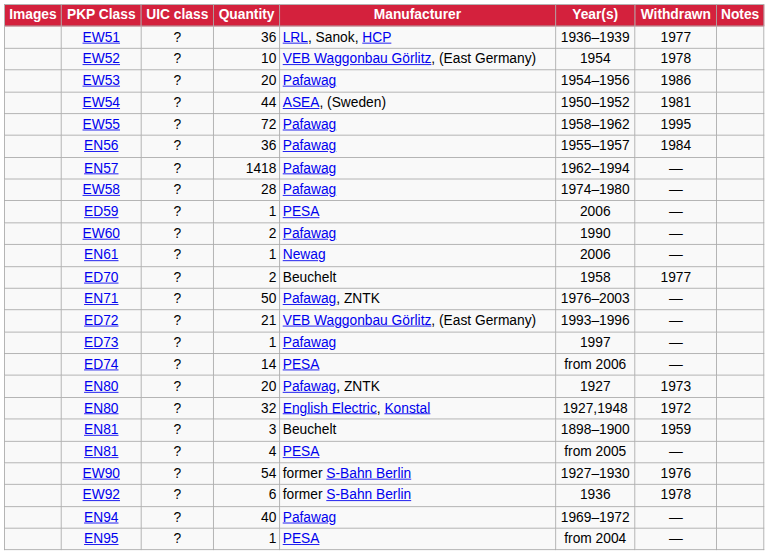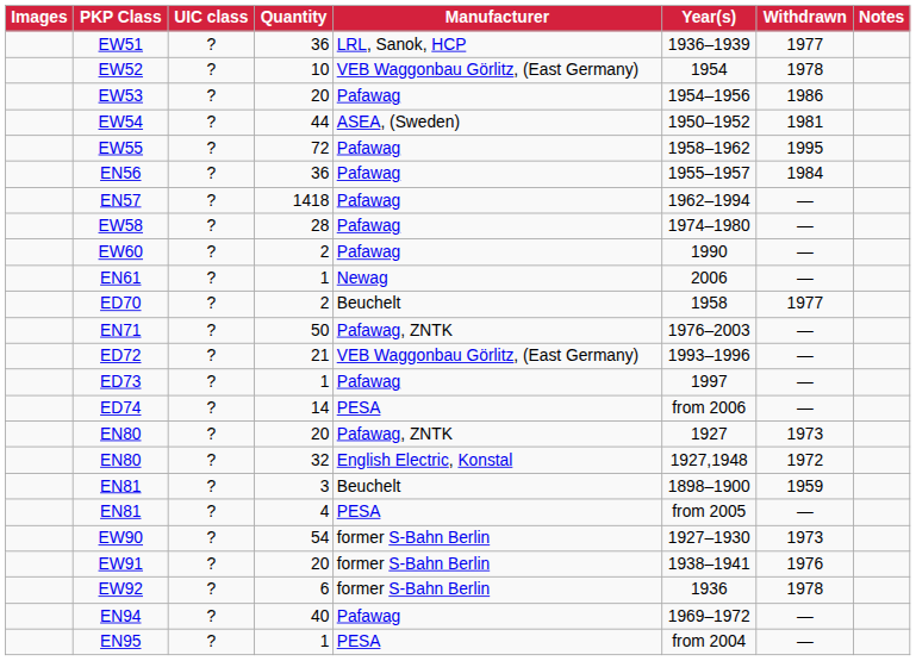 <table class="wikitable" width="100%" style=text-align:center>
 <tr>
 <th style="color:#ffffff; background:#D4213D">Images</th>
 <th style="color:#ffffff; background:#D4213D">PKP Class</th>
 <th style="color:#ffffff; background:#D4213D">UIC class</th>
 <th style="color:#ffffff; background:#D4213D">Quantity</th>
 <th style="color:#ffffff; background:#D4213D">Manufacturer</th>
 <th style="color:#ffffff; background:#D4213D">Year(s)</th>
 <th style="color:#ffffff; background:#D4213D">Withdrawn</th>
 <th style="color:#ffffff; background:#D4213D">Notes</th>
 </tr>
 <tr>
 <td></td>
 <td><a href='#'>EW51</a></td>
 <td>?</td>
 <td align="right">36</td>
 <td align="left"><a href='#'>LRL</a>, Sanok, <a href='#'>HCP</a></td>
 <td>1936–1939</td>
 <td>1977</td>
 <td align=left></td>
 </tr>
 <tr>
 <td></td>
 <td><a href='#'>EW52</a></td>
 <td>?</td>
 <td align="right">10</td>
 <td align="left"><a href='#'>VEB Waggonbau Görlitz</a>, (East Germany)</td>
 <td>1954</td>
 <td>1978</td>
 <td align=left></td>
 </tr>
 <tr>
 <td></td>
 <td><a href='#'>EW53</a></td>
 <td>?</td>
 <td align="right">20</td>
 <td align="left"><a href='#'>Pafawag</a></td>
 <td>1954–1956</td>
 <td>1986</td>
 <td align=left></td>
 </tr>
 <tr>
 <td></td>
 <td><a href='#'>EW54</a></td>
 <td>?</td>
 <td align="right">44</td>
 <td align="left"><a href='#'>ASEA</a>, (Sweden)</td>
 <td>1950–1952</td>
 <td>1981</td>
 <td align=left></td>
 </tr>
 <tr>
 <td></td>
 <td><a href='#'>EW55</a></td>
 <td>?</td>
 <td align="right">72</td>
 <td align="left"><a href='#'>Pafawag</a></td>
 <td>1958–1962</td>
 <td>1995</td>
 <td align=left></td>
 </tr>
 <tr>
 <td></td>
 <td><a href='#'>EN56</a></td>
 <td>?</td>
 <td align="right">36</td>
 <td align="left"><a href='#'>Pafawag</a></td>
 <td>1955–1957</td>
 <td>1984</td>
 <td align=left></td>
 </tr>
 <tr>
 <td></td>
 <td><a href='#'>EN57</a></td>
 <td>?</td>
 <td align="right">1418</td>
 <td align="left"><a href='#'>Pafawag</a></td>
 <td>1962–1994</td>
 <td>—</td>
 <td align=left></td>
 </tr>
 <tr>
 <td></td>
 <td><a href='#'>EW58</a></td>
 <td>?</td>
 <td align="right">28</td>
 <td align="left"><a href='#'>Pafawag</a></td>
 <td>1974–1980</td>
-<td>—</td>
-<td align=left></td>
-</tr>
-<tr>
-<td></td>
-<td><a href='#'>ED59</a></td>
-<td>?</td>
-<td align="right">1</td>
-<td align="left"><a href='#'>PESA</a></td>
-<td>2006</td>
 <td>—</td>
 <td align=left></td>
 </tr>
 <tr>
 <td></td>
 <td><a href='#'>EW60</a></td>
 <td>?</td>
 <td align="right">2</td>
 <td align="left"><a href='#'>Pafawag</a></td>
 <td>1990</td>
 <td>—</td>
 <td align=left></td>
 </tr>
 <tr>
 <td></td>
 <td><a href='#'>EN61</a></td>
 <td>?</td>
 <td align="right">1</td>
 <td align="left"><a href='#'>Newag</a></td>
 <td>2006</td>
 <td>—</td>
 <td align=left></td>
 </tr>
 <tr>
 <td></td>
 <td><a href='#'>ED70</a></td>
 <td>?</td>
 <td align="right">2</td>
 <td align="left">Beuchelt</td>
 <td>1958</td>
 <td>1977</td>
 <td align=left></td>
 </tr>
 <tr>
 <td></td>
 <td><a href='#'>EN71</a></td>
 <td>?</td>
 <td align="right">50</td>
 <td align="left"><a href='#'>Pafawag</a>, ZNTK</td>
 <td>1976–2003</td>
 <td>—</td>
 <td align=left></td>
 </tr>
 <tr>
 <td></td>
 <td><a href='#'>ED72</a></td>
 <td>?</td>
 <td align="right">21</td>
 <td align="left"><a href='#'>VEB Waggonbau Görlitz</a>, (East Germany)</td>
 <td>1993–1996</td>
 <td>—</td>
 <td align=left></td>
 </tr>
 <tr>
 <td></td>
 <td><a href='#'>ED73</a></td>
 <td>?</td>
 <td align="right">1</td>
 <td align="left"><a href='#'>Pafawag</a></td>
 <td>1997</td>
 <td>—</td>
 <td align=left></td>
 </tr>
 <tr>
 <td></td>
 <td><a href='#'>ED74</a></td>
 <td>?</td>
 <td align="right">14</td>
 <td align="left"><a href='#'>PESA</a></td>
 <td>from 2006</td>
 <td>—</td>
 <td align=left></td>
 </tr>
 <tr>
 <td></td>
 <td><a href='#'>EN80</a></td>
 <td>?</td>
 <td align="right">20</td>
 <td align="left"><a href='#'>Pafawag</a>, ZNTK</td>
 <td>1927</td>
 <td>1973</td>
 <td align=left></td>
 </tr>
 <tr>
 <td></td>
 <td><a href='#'>EN80</a></td>
 <td>?</td>
 <td align="right">32</td>
 <td align="left"><a href='#'>English Electric</a>, <a href='#'>Konstal</a></td>
 <td>1927,1948</td>
 <td>1972</td>
 <td align=left></td>
 </tr>
 <tr>
 <td></td>
 <td><a href='#'>EN81</a></td>
 <td>?</td>
 <td align="right">3</td>
 <td align="left">Beuchelt</td>
 <td>1898–1900</td>
 <td>1959</td>
 <td align=left></td>
 </tr>
 <tr>
 <td></td>
 <td><a href='#'>EN81</a></td>
 <td>?</td>
 <td align="right">4</td>
 <td align="left"><a href='#'>PESA</a></td>
 <td>from 2005</td>
 <td>—</td>
 <td align=left></td>
 </tr>
 <tr>
 <td></td>
 <td><a href='#'>EW90</a></td>
 <td>?</td>
 <td align="right">54</td>
 <td align="left">former <a href='#'>S-Bahn Berlin</a></td>
 <td>1927–1930</td>
+<td>1973</td>
+<td align=left></td>
+</tr>
+<tr>
+<td></td>
+<td><a href='#'>EW91</a></td>
+<td>?</td>
+<td align="right">20</td>
+<td align="left">former <a href='#'>S-Bahn Berlin</a></td>
+<td>1938–1941</td>
 <td>1976</td>
 <td align=left></td>
 </tr>
 <tr>
 <td></td>
 <td><a href='#'>EW92</a></td>
 <td>?</td>
 <td align="right">6</td>
 <td align="left">former <a href='#'>S-Bahn Berlin</a></td>
 <td>1936</td>
 <td>1978</td>
 <td align=left></td>
 </tr>
 <tr>
 <td></td>
 <td><a href='#'>EN94</a></td>
 <td>?</td>
 <td align="right">40</td>
 <td align="left"><a href='#'>Pafawag</a></td>
 <td>1969–1972</td>
 <td>—</td>
 <td align=left></td>
 </tr>
 <tr>
 <td></td>
 <td><a href='#'>EN95</a></td>
 <td>?</td>
 <td align=right>1</td>
 <td align="left"><a href='#'>PESA</a></td>
 <td>from 2004</td>
 <td>—</td>
 <td align=left></td>
 </tr>
 </table>
